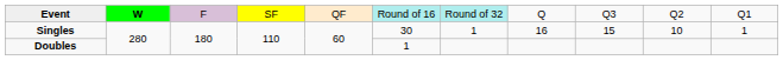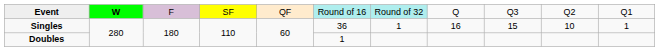 <table class=wikitable style=font-size:90%;text-align:center>
 <tr>
 <td style="width:130px; background:#efefef;"><strong>Event</strong></td>
 <td style="width:80px; background:lime;"><strong>W</strong></td>
 <td style="width:85px; background:thistle;">F</td>
 <td style="width:85px; background:#ff0;">SF</td>
 <td style="width:85px; background:#ffebcd;">QF</td>
 <td style="width:85px; background:#afeeee;">Round of 16</td>
 <td style="width:85px; background:#afeeee;">Round of 32</td>
 <td width=85>Q</td>
 <td width=85>Q3</td>
 <td width=85>Q2</td>
 <td width=85>Q1</td>
 </tr>
 <tr>
 <th style="background:#f8f8f8;">Singles</th>
 <td rowspan=2>280</td>
 <td rowspan=2>180</td>
 <td rowspan=2>110</td>
 <td rowspan=2>60</td>
-<td>30</td>
+<td>36</td>
 <td>1</td>
 <td>16</td>
 <td>15</td>
 <td>10</td>
 <td>1</td>
 </tr>
 <tr>
 <th style="background:#f8f8f8;">Doubles</th>
 <td>1</td>
 <td></td>
 <td></td>
 <td></td>
 <td></td>
 <td></td>
 </tr>
 </table>
